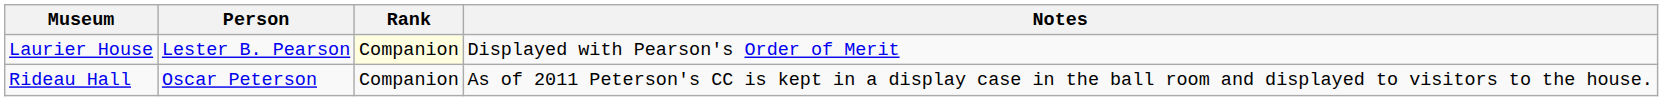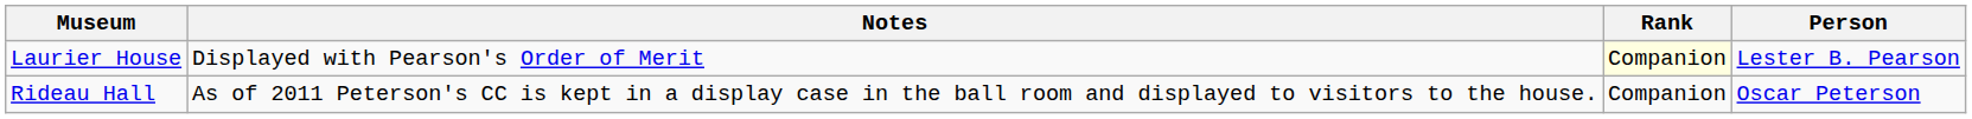 <table class="wikitable">
 <tr>
 <th>Museum</th>
+<th>Notes</th>
+<th>Rank</th>
 <th>Person</th>
-<th>Rank</th>
-<th>Notes</th>
 </tr>
 <tr>
 <td><a href='#'>Laurier House</a></td>
+<td>Displayed with Pearson's <a href='#'>Order of Merit</a></td>
+<td style="background: lightyellow;">Companion</td>
 <td><a href='#'>Lester B. Pearson</a></td>
-<td style="background: lightyellow;">Companion</td>
-<td>Displayed with Pearson's <a href='#'>Order of Merit</a></td>
 </tr>
 <tr>
 <td><a href='#'>Rideau Hall</a></td>
+<td>As of 2011 Peterson's CC is kept in a display case in the ball room and displayed to visitors to the house.</td>
+<td>Companion</td>
 <td><a href='#'>Oscar Peterson</a></td>
-<td>Companion</td>
-<td>As of 2011 Peterson's CC is kept in a display case in the ball room and displayed to visitors to the house.</td>
 </tr>
 </table>
